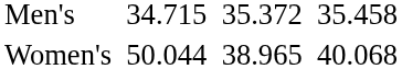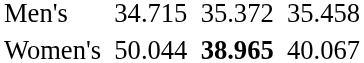 <table>
 <tr>
 <td>Men's</td>
 <td></td>
 <td>34.715</td>
 <td></td>
 <td>35.372</td>
 <td></td>
 <td>35.458</td>
 </tr>
 <tr>
 <td>Women's</td>
 <td></td>
 <td>50.044</td>
 <td></td>
-<td>38.965</td>
+<td><strong>38.965</strong></td>
 <td></td>
-<td>40.068</td>
+<td>40.067</td>
 </tr>
 </table>
